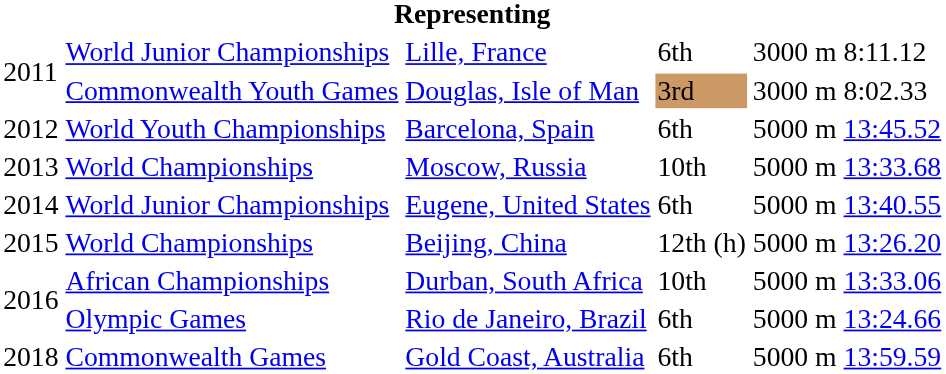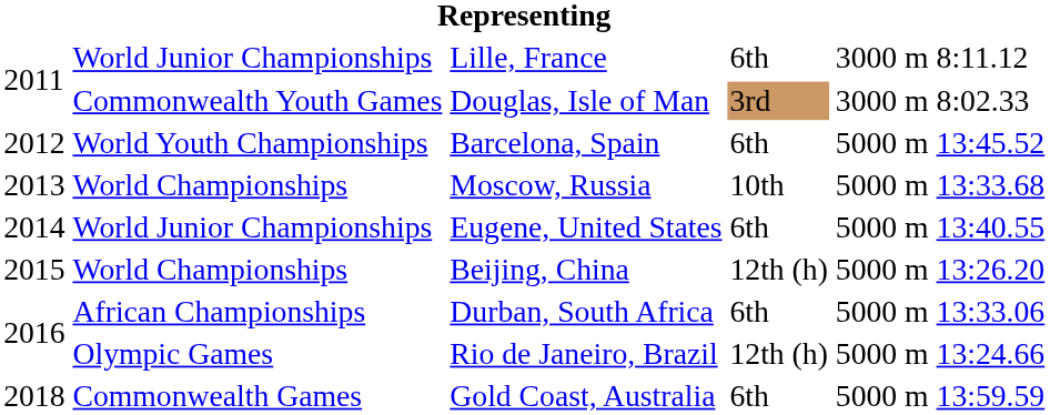 <table>
 <tr>
 <th colspan="6">Representing </th>
 </tr>
 <tr>
 <td rowspan=2>2011</td>
 <td><a href='#'>World Junior Championships</a></td>
 <td><a href='#'>Lille, France</a></td>
 <td>6th</td>
 <td>3000 m</td>
 <td>8:11.12</td>
 </tr>
 <tr>
 <td><a href='#'>Commonwealth Youth Games</a></td>
 <td><a href='#'>Douglas, Isle of Man</a></td>
 <td bgcolor=cc9966>3rd</td>
 <td>3000 m</td>
 <td>8:02.33</td>
 </tr>
 <tr>
 <td>2012</td>
 <td><a href='#'>World Youth Championships</a></td>
 <td><a href='#'>Barcelona, Spain</a></td>
 <td>6th</td>
 <td>5000 m</td>
 <td><a href='#'>13:45.52</a></td>
 </tr>
 <tr>
 <td>2013</td>
 <td><a href='#'>World Championships</a></td>
 <td><a href='#'>Moscow, Russia</a></td>
 <td>10th</td>
 <td>5000 m</td>
 <td><a href='#'>13:33.68</a></td>
 </tr>
 <tr>
 <td>2014</td>
 <td><a href='#'>World Junior Championships</a></td>
 <td><a href='#'>Eugene, United States</a></td>
 <td>6th</td>
 <td>5000 m</td>
 <td><a href='#'>13:40.55</a></td>
 </tr>
 <tr>
 <td>2015</td>
 <td><a href='#'>World Championships</a></td>
 <td><a href='#'>Beijing, China</a></td>
 <td>12th (h)</td>
 <td>5000 m</td>
 <td><a href='#'>13:26.20</a></td>
 </tr>
 <tr>
 <td rowspan=2>2016</td>
 <td><a href='#'>African Championships</a></td>
 <td><a href='#'>Durban, South Africa</a></td>
-<td>10th</td>
+<td>6th</td>
 <td>5000 m</td>
 <td><a href='#'>13:33.06</a></td>
 </tr>
 <tr>
 <td><a href='#'>Olympic Games</a></td>
 <td><a href='#'>Rio de Janeiro, Brazil</a></td>
-<td>6th</td>
+<td>12th (h)</td>
 <td>5000 m</td>
 <td><a href='#'>13:24.66</a></td>
 </tr>
 <tr>
 <td>2018</td>
 <td><a href='#'>Commonwealth Games</a></td>
 <td><a href='#'>Gold Coast, Australia</a></td>
 <td>6th</td>
 <td>5000 m</td>
 <td><a href='#'>13:59.59</a></td>
 </tr>
 </table>
